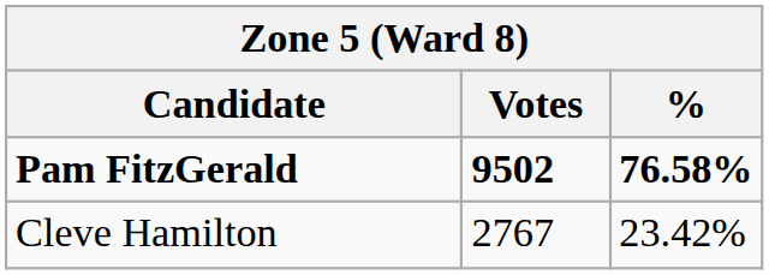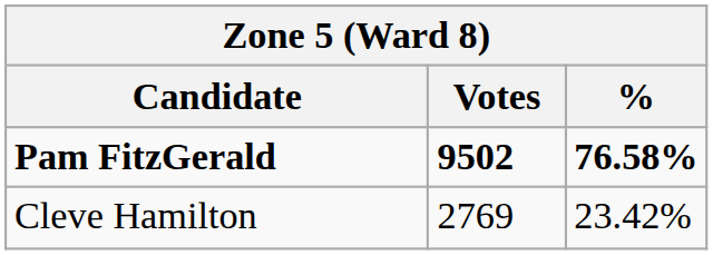 <table class="wikitable">
 <tr>
 <th colspan="3">Zone 5 (Ward 8)</th>
 </tr>
 <tr>
 <th style="width: 170px">Candidate</th>
 <th style="width: 50px">Votes</th>
 <th style="width: 40px">%</th>
 </tr>
 <tr>
 <td><strong>Pam FitzGerald</strong></td>
 <td><strong>9502</strong></td>
 <td><strong>76.58%</strong></td>
 </tr>
 <tr>
 <td>Cleve Hamilton</td>
-<td>2767</td>
+<td>2769</td>
 <td>23.42%</td>
 </tr>
 </table>
